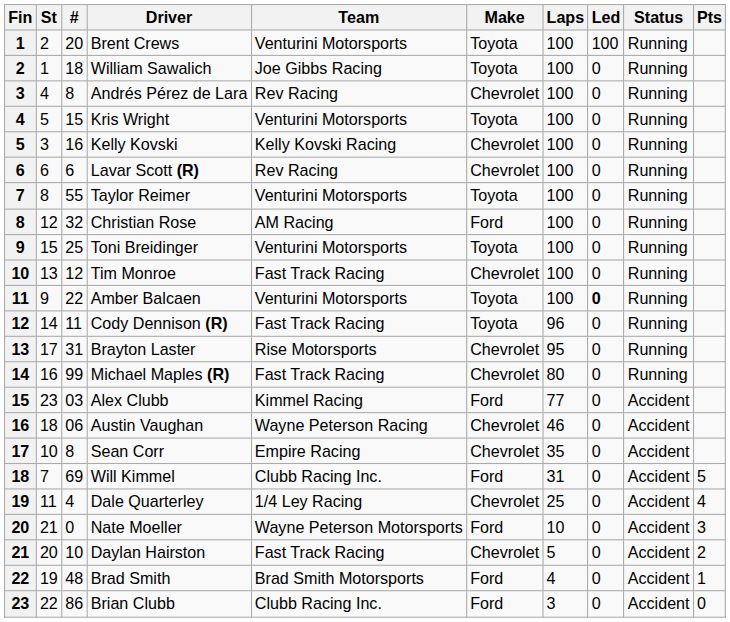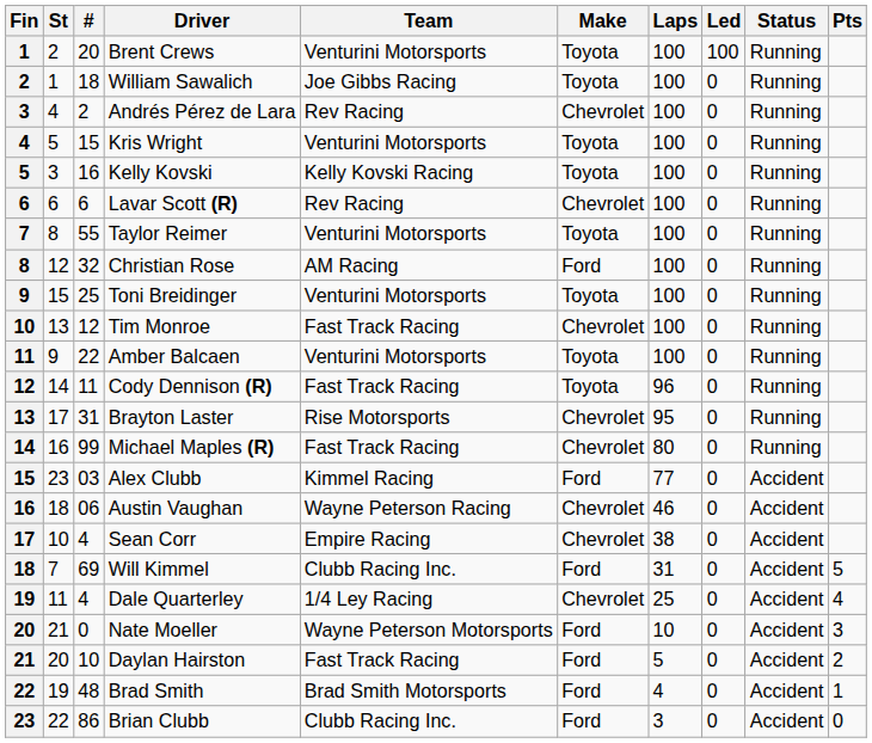 <table class="wikitable" style="font-size:95%">
 <tr>
 <th>Fin</th>
 <th>St</th>
 <th>#</th>
 <th>Driver</th>
 <th>Team</th>
 <th>Make</th>
 <th>Laps</th>
 <th>Led</th>
 <th>Status</th>
 <th>Pts</th>
 </tr>
 <tr>
 <th>1</th>
 <td>2</td>
 <td>20</td>
 <td>Brent Crews</td>
 <td>Venturini Motorsports</td>
 <td>Toyota</td>
 <td>100</td>
 <td>100</td>
 <td>Running</td>
 <td></td>
 </tr>
 <tr>
 <th>2</th>
 <td>1</td>
 <td>18</td>
 <td>William Sawalich</td>
 <td>Joe Gibbs Racing</td>
 <td>Toyota</td>
 <td>100</td>
 <td>0</td>
 <td>Running</td>
 <td></td>
 </tr>
 <tr>
 <th>3</th>
 <td>4</td>
-<td>8</td>
+<td>2</td>
 <td>Andrés Pérez de Lara</td>
 <td>Rev Racing</td>
 <td>Chevrolet</td>
 <td>100</td>
 <td>0</td>
 <td>Running</td>
 <td></td>
 </tr>
 <tr>
 <th>4</th>
 <td>5</td>
 <td>15</td>
 <td>Kris Wright</td>
 <td>Venturini Motorsports</td>
 <td>Toyota</td>
 <td>100</td>
 <td>0</td>
 <td>Running</td>
 <td></td>
 </tr>
 <tr>
 <th>5</th>
 <td>3</td>
 <td>16</td>
 <td>Kelly Kovski</td>
 <td>Kelly Kovski Racing</td>
-<td>Chevrolet</td>
+<td>Toyota</td>
 <td>100</td>
 <td>0</td>
 <td>Running</td>
 <td></td>
 </tr>
 <tr>
 <th>6</th>
 <td>6</td>
 <td>6</td>
 <td>Lavar Scott <strong>(R)</strong></td>
 <td>Rev Racing</td>
 <td>Chevrolet</td>
 <td>100</td>
 <td>0</td>
 <td>Running</td>
 <td></td>
 </tr>
 <tr>
 <th>7</th>
 <td>8</td>
 <td>55</td>
 <td>Taylor Reimer</td>
 <td>Venturini Motorsports</td>
 <td>Toyota</td>
 <td>100</td>
 <td>0</td>
 <td>Running</td>
 <td></td>
 </tr>
 <tr>
 <th>8</th>
 <td>12</td>
 <td>32</td>
 <td>Christian Rose</td>
 <td>AM Racing</td>
 <td>Ford</td>
 <td>100</td>
 <td>0</td>
 <td>Running</td>
 <td></td>
 </tr>
 <tr>
 <th>9</th>
 <td>15</td>
 <td>25</td>
 <td>Toni Breidinger</td>
 <td>Venturini Motorsports</td>
 <td>Toyota</td>
 <td>100</td>
 <td>0</td>
 <td>Running</td>
 <td></td>
 </tr>
 <tr>
 <th>10</th>
 <td>13</td>
 <td>12</td>
 <td>Tim Monroe</td>
 <td>Fast Track Racing</td>
 <td>Chevrolet</td>
 <td>100</td>
 <td>0</td>
 <td>Running</td>
 <td></td>
 </tr>
 <tr>
 <th>11</th>
 <td>9</td>
 <td>22</td>
 <td>Amber Balcaen</td>
 <td>Venturini Motorsports</td>
 <td>Toyota</td>
 <td>100</td>
-<td><strong>0</strong></td>
+<td>0</td>
 <td>Running</td>
 <td></td>
 </tr>
 <tr>
 <th>12</th>
 <td>14</td>
 <td>11</td>
 <td>Cody Dennison <strong>(R)</strong></td>
 <td>Fast Track Racing</td>
 <td>Toyota</td>
 <td>96</td>
 <td>0</td>
 <td>Running</td>
 <td></td>
 </tr>
 <tr>
 <th>13</th>
 <td>17</td>
 <td>31</td>
 <td>Brayton Laster</td>
 <td>Rise Motorsports</td>
 <td>Chevrolet</td>
 <td>95</td>
 <td>0</td>
 <td>Running</td>
 <td></td>
 </tr>
 <tr>
 <th>14</th>
 <td>16</td>
 <td>99</td>
 <td>Michael Maples <strong>(R)</strong></td>
 <td>Fast Track Racing</td>
 <td>Chevrolet</td>
 <td>80</td>
 <td>0</td>
 <td>Running</td>
 <td></td>
 </tr>
 <tr>
 <th>15</th>
 <td>23</td>
 <td>03</td>
 <td>Alex Clubb</td>
 <td>Kimmel Racing</td>
 <td>Ford</td>
 <td>77</td>
 <td>0</td>
 <td>Accident</td>
 <td></td>
 </tr>
 <tr>
 <th>16</th>
 <td>18</td>
 <td>06</td>
 <td>Austin Vaughan</td>
 <td>Wayne Peterson Racing</td>
 <td>Chevrolet</td>
 <td>46</td>
 <td>0</td>
 <td>Accident</td>
 <td></td>
 </tr>
 <tr>
 <th>17</th>
 <td>10</td>
-<td>8</td>
+<td>4</td>
 <td>Sean Corr</td>
 <td>Empire Racing</td>
 <td>Chevrolet</td>
-<td>35</td>
+<td>38</td>
 <td>0</td>
 <td>Accident</td>
 <td></td>
 </tr>
 <tr>
 <th>18</th>
 <td>7</td>
 <td>69</td>
 <td>Will Kimmel</td>
 <td>Clubb Racing Inc.</td>
 <td>Ford</td>
 <td>31</td>
 <td>0</td>
 <td>Accident</td>
 <td>5</td>
 </tr>
 <tr>
 <th>19</th>
 <td>11</td>
 <td>4</td>
 <td>Dale Quarterley</td>
 <td>1/4 Ley Racing</td>
 <td>Chevrolet</td>
 <td>25</td>
 <td>0</td>
 <td>Accident</td>
 <td>4</td>
 </tr>
 <tr>
 <th>20</th>
 <td>21</td>
 <td>0</td>
 <td>Nate Moeller</td>
 <td>Wayne Peterson Motorsports</td>
 <td>Ford</td>
 <td>10</td>
 <td>0</td>
 <td>Accident</td>
 <td>3</td>
 </tr>
 <tr>
 <th>21</th>
 <td>20</td>
 <td>10</td>
 <td>Daylan Hairston</td>
 <td>Fast Track Racing</td>
-<td>Chevrolet</td>
+<td>Ford</td>
 <td>5</td>
 <td>0</td>
 <td>Accident</td>
 <td>2</td>
 </tr>
 <tr>
 <th>22</th>
 <td>19</td>
 <td>48</td>
 <td>Brad Smith</td>
 <td>Brad Smith Motorsports</td>
 <td>Ford</td>
 <td>4</td>
 <td>0</td>
 <td>Accident</td>
 <td>1</td>
 </tr>
 <tr>
 <th>23</th>
 <td>22</td>
 <td>86</td>
 <td>Brian Clubb</td>
 <td>Clubb Racing Inc.</td>
 <td>Ford</td>
 <td>3</td>
 <td>0</td>
 <td>Accident</td>
 <td>0</td>
 </tr>
 </table>
